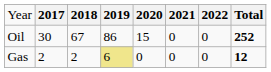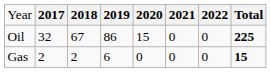 <table class="wikitable">
 <tr>
 <td>Year</td>
 <th>2017</th>
 <th>2018</th>
 <th>2019</th>
 <th>2020</th>
 <th>2021</th>
 <th>2022</th>
 <th><strong>Total</strong></th>
 </tr>
 <tr>
 <td>Oil</td>
-<td>30</td>
+<td>32</td>
 <td>67</td>
 <td>86</td>
 <td>15</td>
 <td>0</td>
 <td>0</td>
-<td><strong>252</strong></td>
+<td><strong>225</strong></td>
 </tr>
 <tr>
 <td>Gas</td>
 <td>2</td>
 <td>2</td>
-<td style="background: khaki;">6</td>
+<td>6</td>
 <td>0</td>
 <td>0</td>
 <td>0</td>
-<td><strong>12</strong></td>
+<td><strong>15</strong></td>
 </tr>
 </table>
